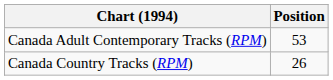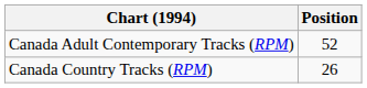 <table class="wikitable sortable">
 <tr>
 <th scope="col">Chart (1994)</th>
 <th scope="col">Position</th>
 </tr>
 <tr>
 <td>Canada Adult Contemporary Tracks (<em><a href='#'>RPM</a></em>)</td>
-<td align="center">53</td>
+<td align="center">52</td>
 </tr>
 <tr>
 <td>Canada Country Tracks (<em><a href='#'>RPM</a></em>)</td>
 <td align="center">26</td>
 </tr>
 </table>
